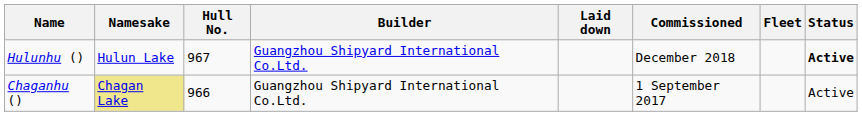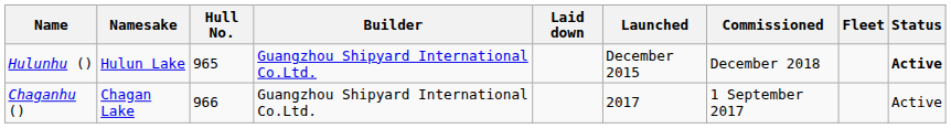 <table class="wikitable">
 <tr>
 <th>Name</th>
 <th>Namesake</th>
 <th>Hull No.</th>
 <th>Builder</th>
 <th>Laid down</th>
+<th>Launched</th>
 <th>Commissioned</th>
 <th>Fleet</th>
 <th>Status</th>
 </tr>
 <tr>
 <td><a href='#'><em>Hulunhu</em></a> ()</td>
 <td><a href='#'>Hulun Lake</a></td>
-<td>967</td>
+<td>965</td>
 <td><a href='#'>Guangzhou Shipyard International Co.Ltd.</a></td>
 <td></td>
+<td>December 2015</td>
 <td>December 2018</td>
 <td></td>
 <td><strong>Active</strong></td>
 </tr>
 <tr>
 <td><a href='#'><em>Chaganhu</em></a> ()</td>
-<td style="background: khaki;"><a href='#'>Chagan Lake</a></td>
+<td><a href='#'>Chagan Lake</a></td>
 <td>966</td>
 <td>Guangzhou Shipyard International Co.Ltd.</td>
 <td></td>
+<td>2017</td>
 <td>1 September 2017</td>
 <td></td>
 <td>Active</td>
 </tr>
 </table>
